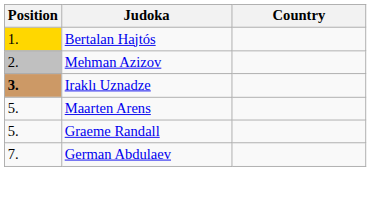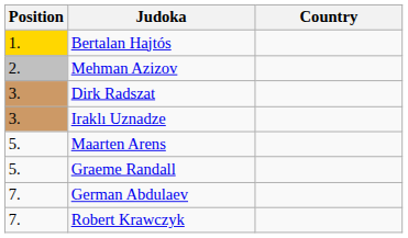 <table class=wikitable>
 <tr>
 <th>Position</th>
 <th width=180>Judoka</th>
 <th width=140>Country</th>
 </tr>
 <tr>
 <td bgcolor=gold>1.</td>
 <td><a href='#'>Bertalan Hajtós</a></td>
 <td></td>
 </tr>
 <tr>
 <td bgcolor=silver>2.</td>
 <td><a href='#'>Mehman Azizov</a></td>
 <td></td>
 </tr>
 <tr>
-<td bgcolor=CC9966><strong>3.</strong></td>
+<td bgcolor=CC9966>3.</td>
+<td><a href='#'>Dirk Radszat</a></td>
+<td></td>
+</tr>
+<tr>
+<td bgcolor=CC9966>3.</td>
 <td><a href='#'>Iraklı Uznadze</a></td>
 <td></td>
 </tr>
 <tr>
 <td>5.</td>
 <td><a href='#'>Maarten Arens</a></td>
 <td></td>
 </tr>
 <tr>
 <td>5.</td>
 <td><a href='#'>Graeme Randall</a></td>
 <td></td>
 </tr>
 <tr>
 <td>7.</td>
 <td><a href='#'>German Abdulaev</a></td>
 <td></td>
 </tr>
+<tr>
+<td>7.</td>
+<td><a href='#'>Robert Krawczyk</a></td>
+<td></td>
+</tr>
 </table>
